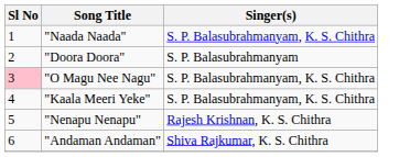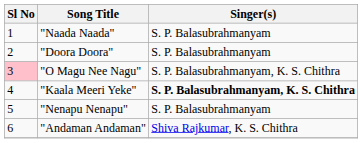 <table class="wikitable">
 <tr>
 <th>Sl No</th>
 <th>Song Title</th>
 <th>Singer(s)</th>
 </tr>
 <tr>
 <td>1</td>
 <td>"Naada Naada"</td>
-<td><a href='#'>S. P. Balasubrahmanyam</a>, <a href='#'>K. S. Chithra</a></td>
+<td>S. P. Balasubrahmanyam</td>
 </tr>
 <tr>
 <td>2</td>
 <td>"Doora Doora"</td>
 <td>S. P. Balasubrahmanyam</td>
 </tr>
 <tr>
 <td style="background: pink;">3</td>
 <td>"O Magu Nee Nagu"</td>
 <td>S. P. Balasubrahmanyam, K. S. Chithra</td>
 </tr>
 <tr>
 <td>4</td>
 <td>"Kaala Meeri Yeke"</td>
-<td>S. P. Balasubrahmanyam, K. S. Chithra</td>
+<td><strong>S. P. Balasubrahmanyam, K. S. Chithra</strong></td>
 </tr>
 <tr>
 <td>5</td>
 <td>"Nenapu Nenapu"</td>
-<td><a href='#'>Rajesh Krishnan</a>, K. S. Chithra</td>
+<td>S. P. Balasubrahmanyam</td>
 </tr>
 <tr>
 <td>6</td>
 <td>"Andaman Andaman"</td>
 <td><a href='#'>Shiva Rajkumar</a>, K. S. Chithra</td>
 </tr>
 <tr>
 </tr>
 </table>
